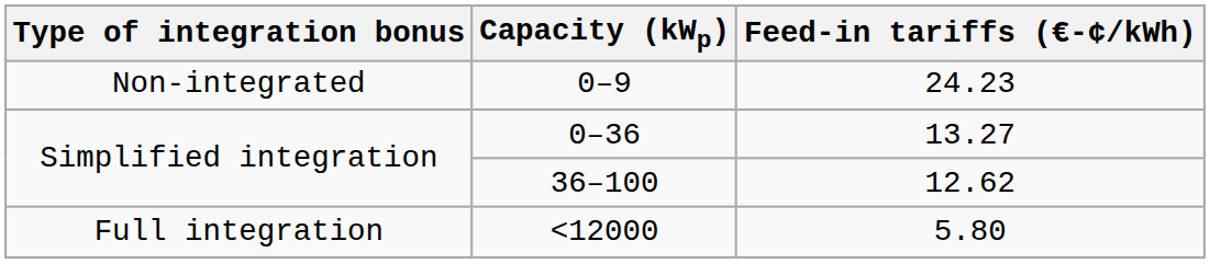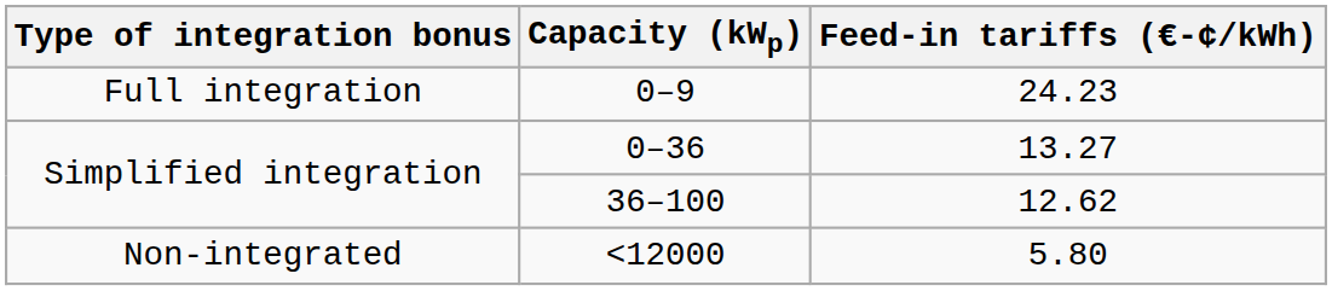 <table class="wikitable" style="text-align:center;">
 <tr>
 <th>Type of integration bonus</th>
 <th>Capacity (kW<sub>p</sub>)</th>
 <th>Feed-in tariffs (€-¢/kWh)</th>
 </tr>
 <tr>
-<td>Non-integrated</td>
+<td>Full integration</td>
 <td>0–9</td>
 <td>24.23</td>
 </tr>
 <tr>
 <td rowspan="2">Simplified integration</td>
 <td>0–36</td>
 <td>13.27</td>
 </tr>
 <tr>
 <td>36–100</td>
 <td>12.62</td>
 </tr>
 <tr>
-<td>Full integration</td>
+<td>Non-integrated</td>
 <td><12000</td>
 <td>5.80</td>
 </tr>
 </table>
